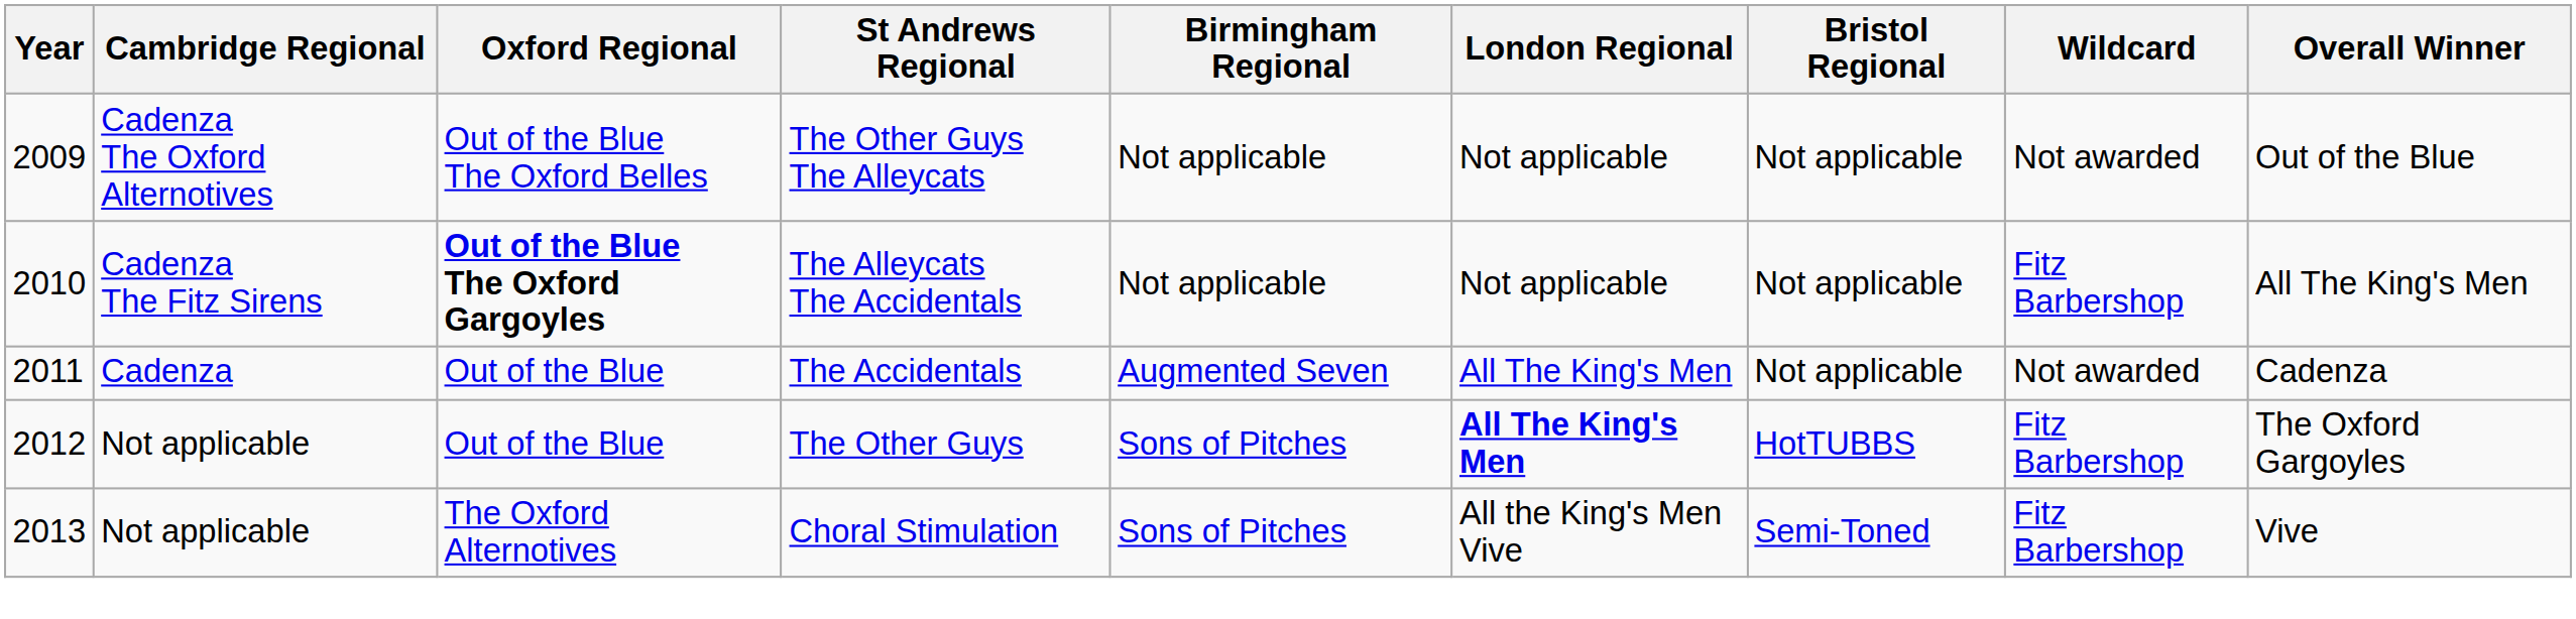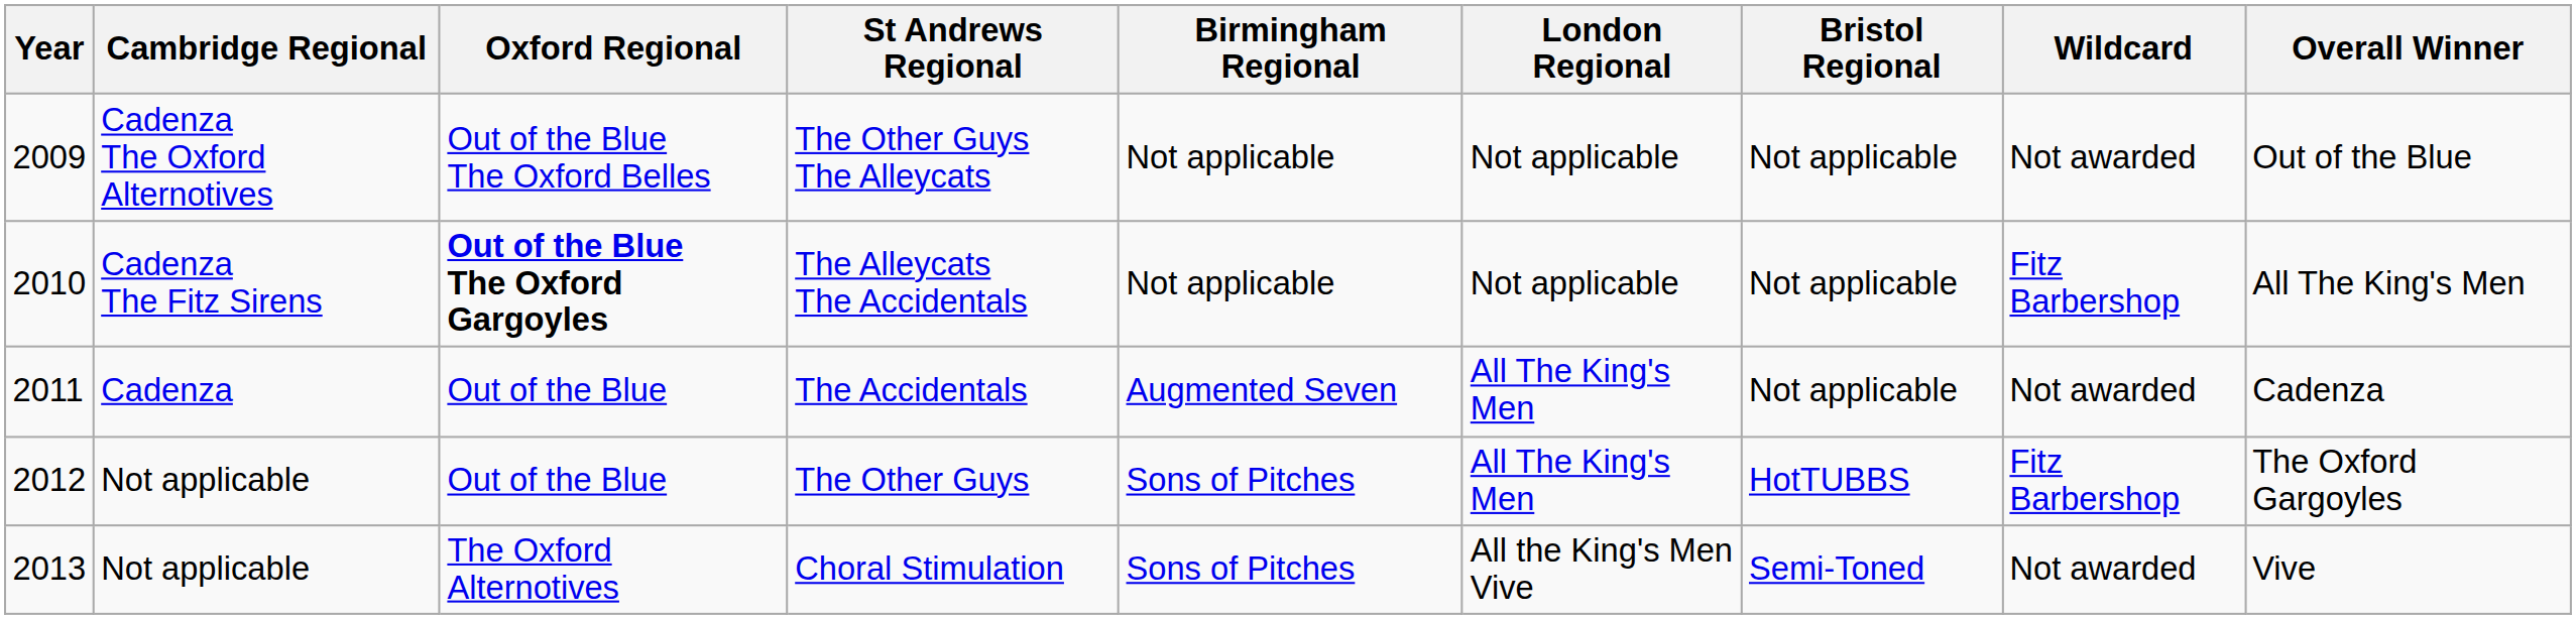 <table class="wikitable">
 <tr>
 <th>Year</th>
 <th>Cambridge Regional</th>
 <th>Oxford Regional</th>
 <th>St Andrews Regional</th>
 <th>Birmingham Regional</th>
 <th>London Regional</th>
 <th>Bristol Regional</th>
 <th>Wildcard</th>
 <th>Overall Winner</th>
 </tr>
 <tr>
 <td>2009</td>
 <td><a href='#'>Cadenza</a><br><a href='#'>The Oxford Alternotives</a></td>
 <td><a href='#'>Out of the Blue</a><br><a href='#'>The Oxford Belles</a></td>
 <td><a href='#'>The Other Guys</a><br><a href='#'>The Alleycats</a></td>
 <td>Not applicable</td>
 <td>Not applicable</td>
 <td>Not applicable</td>
 <td>Not awarded</td>
 <td>Out of the Blue</td>
 </tr>
 <tr>
 <td>2010</td>
 <td><a href='#'>Cadenza</a><br><a href='#'>The Fitz Sirens</a></td>
 <td><strong><a href='#'>Out of the Blue</a><br>The Oxford Gargoyles</strong></td>
 <td><a href='#'>The Alleycats</a><br><a href='#'>The Accidentals</a></td>
 <td>Not applicable</td>
 <td>Not applicable</td>
 <td>Not applicable</td>
 <td><a href='#'>Fitz Barbershop</a></td>
 <td>All The King's Men</td>
 </tr>
 <tr>
 <td>2011</td>
 <td><a href='#'>Cadenza</a></td>
 <td><a href='#'>Out of the Blue</a></td>
 <td><a href='#'>The Accidentals</a></td>
 <td><a href='#'>Augmented Seven</a></td>
 <td><a href='#'>All The King's Men</a></td>
 <td>Not applicable</td>
 <td>Not awarded</td>
 <td>Cadenza</td>
 </tr>
 <tr>
 <td>2012</td>
 <td>Not applicable</td>
 <td><a href='#'>Out of the Blue</a></td>
 <td><a href='#'>The Other Guys</a></td>
 <td><a href='#'>Sons of Pitches</a></td>
-<td><strong><a href='#'>All The King's Men</a></strong></td>
+<td><a href='#'>All The King's Men</a></td>
 <td><a href='#'>HotTUBBS</a></td>
 <td><a href='#'>Fitz Barbershop</a></td>
 <td>The Oxford Gargoyles</td>
 </tr>
 <tr>
 <td>2013</td>
 <td>Not applicable</td>
 <td><a href='#'>The Oxford Alternotives</a></td>
 <td><a href='#'>Choral Stimulation</a></td>
 <td><a href='#'>Sons of Pitches</a></td>
 <td>All the King's Men<br>Vive</td>
 <td><a href='#'>Semi-Toned</a></td>
-<td><a href='#'>Fitz Barbershop</a></td>
+<td>Not awarded</td>
 <td>Vive</td>
 </tr>
 </table>
